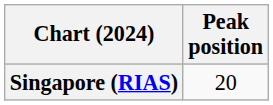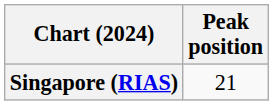 <table class="wikitable sortable plainrowheaders" style="text-align:center">
 <tr>
 <th scope="col">Chart (2024)</th>
 <th scope="col">Peak<br> position</th>
 </tr>
 <tr>
 <th scope="row">Singapore (<a href='#'>RIAS</a>)</th>
-<td>20</td>
+<td>21</td>
 </tr>
 </table>
